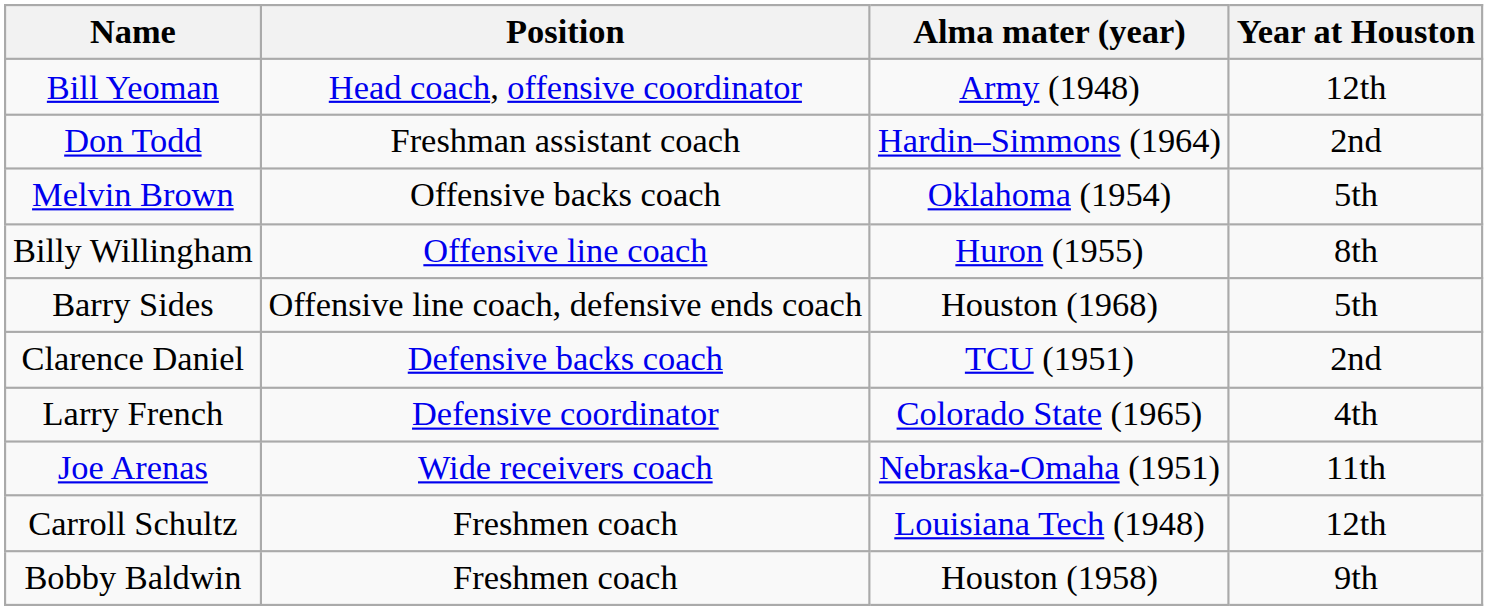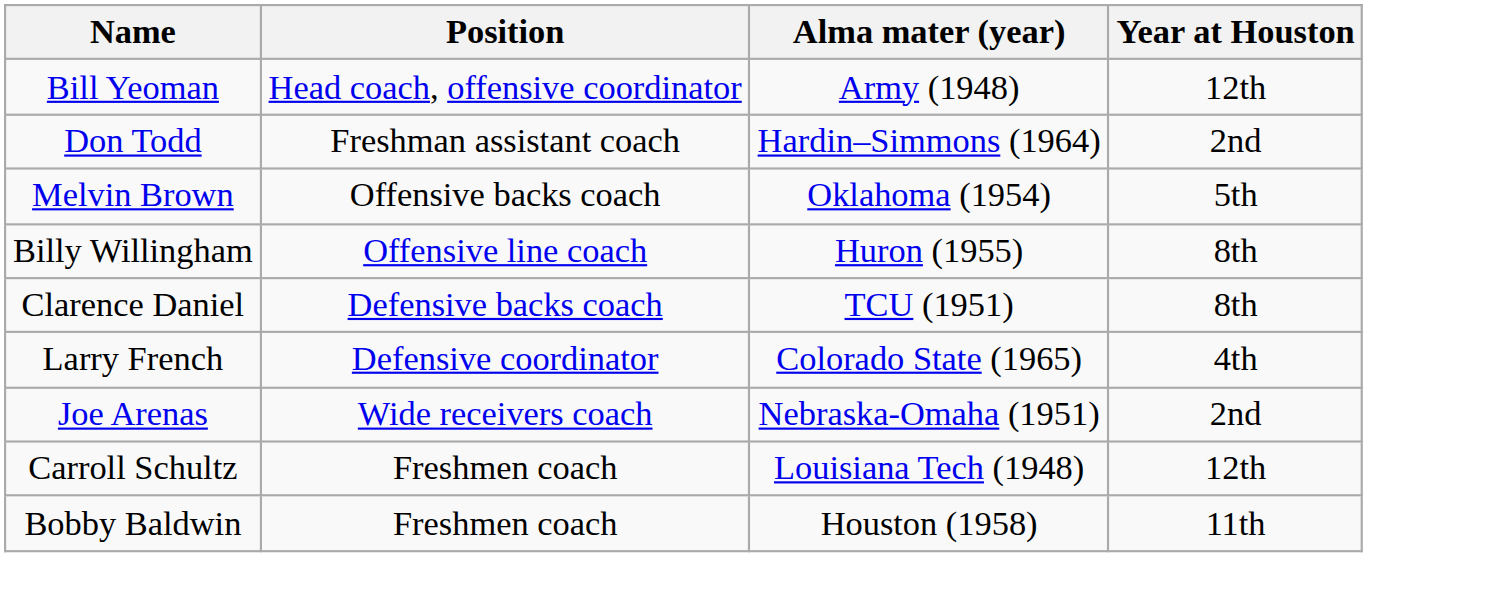 <table class="wikitable">
 <tr>
 <th>Name</th>
 <th>Position</th>
 <th>Alma mater (year)</th>
 <th>Year at Houston</th>
 </tr>
 <tr align="center">
 <td><a href='#'>Bill Yeoman</a></td>
 <td><a href='#'>Head coach</a>, <a href='#'>offensive coordinator</a></td>
 <td><a href='#'>Army</a> (1948)</td>
 <td>12th</td>
 </tr>
 <tr align="center">
 <td><a href='#'>Don Todd</a></td>
 <td>Freshman assistant coach</td>
 <td><a href='#'>Hardin–Simmons</a> (1964)</td>
 <td>2nd</td>
 </tr>
 <tr align="center">
 <td><a href='#'>Melvin Brown</a></td>
 <td>Offensive backs coach</td>
 <td><a href='#'>Oklahoma</a> (1954)</td>
 <td>5th</td>
 </tr>
 <tr align="center">
 <td>Billy Willingham</td>
 <td><a href='#'>Offensive line coach</a></td>
 <td><a href='#'>Huron</a> (1955)</td>
 <td>8th</td>
 </tr>
 <tr align="center">
-<td>Barry Sides</td>
-<td>Offensive line coach, defensive ends coach</td>
-<td>Houston (1968)</td>
-<td>5th</td>
-</tr>
-<tr align="center">
 <td>Clarence Daniel</td>
 <td><a href='#'>Defensive backs coach</a></td>
 <td><a href='#'>TCU</a> (1951)</td>
-<td>2nd</td>
+<td>8th</td>
 </tr>
 <tr align="center">
 <td>Larry French</td>
 <td><a href='#'>Defensive coordinator</a></td>
 <td><a href='#'>Colorado State</a> (1965)</td>
 <td>4th</td>
 </tr>
 <tr align="center">
 <td><a href='#'>Joe Arenas</a></td>
 <td><a href='#'>Wide receivers coach</a></td>
 <td><a href='#'>Nebraska-Omaha</a> (1951)</td>
-<td>11th</td>
+<td>2nd</td>
 </tr>
 <tr align="center">
 <td>Carroll Schultz</td>
 <td>Freshmen coach</td>
 <td><a href='#'>Louisiana Tech</a> (1948)</td>
 <td>12th</td>
 </tr>
 <tr align="center">
 <td>Bobby Baldwin</td>
 <td>Freshmen coach</td>
 <td>Houston (1958)</td>
-<td>9th</td>
+<td>11th</td>
 </tr>
 </table>
